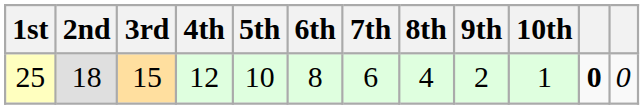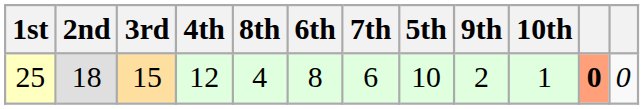 <table class="wikitable" style="font-size: 85%;">
 <tr>
 <th>1st</th>
 <th>2nd</th>
 <th>3rd</th>
 <th>4th</th>
-<th>5th</th>
+<th>8th</th>
 <th>6th</th>
 <th>7th</th>
-<th>8th</th>
+<th>5th</th>
 <th>9th</th>
 <th>10th</th>
 <th></th>
 <th></th>
 </tr>
 <tr style="text-align:center">
 <td style="background:#FFFFBF;">25</td>
 <td style="background:#DFDFDF;">18</td>
 <td style="background:#FFDF9F;">15</td>
 <td style="background:#DFFFDF;">12</td>
-<td style="background:#DFFFDF;">10</td>
+<td style="background:#DFFFDF;">4</td>
 <td style="background:#DFFFDF;">8</td>
 <td style="background:#DFFFDF;">6</td>
-<td style="background:#DFFFDF;">4</td>
+<td style="background:#DFFFDF;">10</td>
 <td style="background:#DFFFDF;">2</td>
 <td style="background:#DFFFDF;">1</td>
-<td><strong>0</strong></td>
+<td style="background: lightsalmon;"><strong>0</strong></td>
 <td><em>0</em></td>
 </tr>
 </table>
